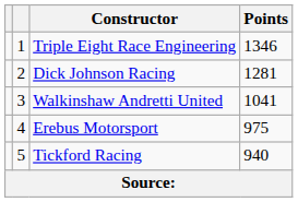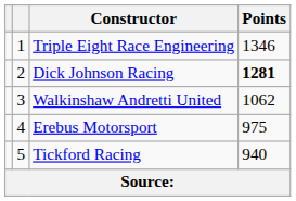 <table class="wikitable" style="font-size: 85%;">
 <tr>
 <th scope="col"></th>
 <th scope="col"></th>
 <th scope="col">Constructor</th>
 <th scope="col">Points</th>
 </tr>
 <tr>
 <td align="left"></td>
 <td align="center">1</td>
 <td> <a href='#'>Triple Eight Race Engineering</a></td>
 <td align="left">1346</td>
 </tr>
 <tr>
 <td align="left"></td>
 <td align="center">2</td>
 <td> <a href='#'>Dick Johnson Racing</a></td>
-<td align="left">1281</td>
+<td align="left"><strong>1281</strong></td>
 </tr>
 <tr>
 <td align="left"></td>
 <td align="center">3</td>
 <td> <a href='#'>Walkinshaw Andretti United</a></td>
-<td align="left">1041</td>
+<td align="left">1062</td>
 </tr>
 <tr>
 <td align="left"></td>
 <td align="center">4</td>
 <td> <a href='#'>Erebus Motorsport</a></td>
 <td align="left">975</td>
 </tr>
 <tr>
 <td align="left"></td>
 <td align="center">5</td>
 <td> <a href='#'>Tickford Racing</a></td>
 <td align="left">940</td>
 </tr>
 <tr>
 <th colspan=4>Source:</th>
 </tr>
 </table>
